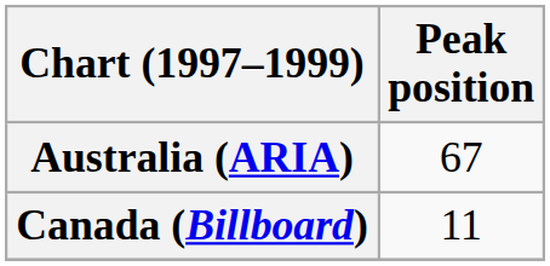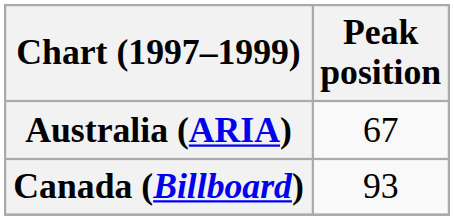 <table class="wikitable sortable plainrowheaders" style="text-align:center;">
 <tr>
 <th scope="col">Chart (1997–1999)</th>
 <th scope="col">Peak<br>position</th>
 </tr>
 <tr>
 <th scope="row">Australia (<a href='#'>ARIA</a>)</th>
 <td>67</td>
 </tr>
 <tr>
 <th scope="row">Canada (<em><a href='#'>Billboard</a></em>)</th>
-<td>11</td>
+<td>93</td>
 </tr>
 <tr>
 </tr>
 </table>
